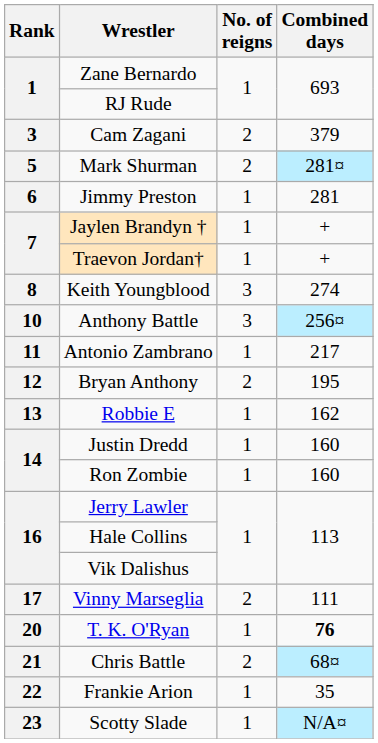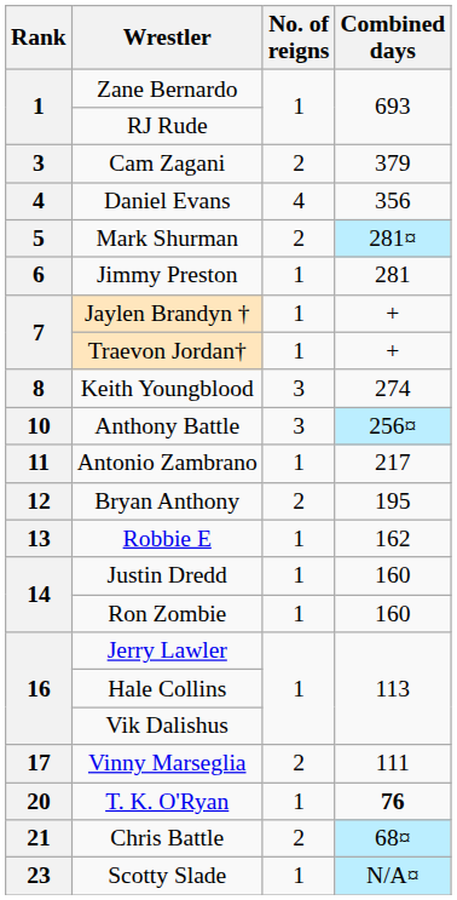 <table class="wikitable sortable" style="text-align: center">
 <tr>
 <th>Rank</th>
 <th>Wrestler</th>
 <th>No. of<br>reigns</th>
 <th>Combined<br>days</th>
 </tr>
 <tr>
 <th rowspan=2>1</th>
 <td>Zane Bernardo</td>
 <td rowspan=2>1</td>
 <td rowspan=2>693</td>
 </tr>
 <tr>
 <td>RJ Rude</td>
 </tr>
 <tr>
 <th>3</th>
 <td>Cam Zagani</td>
 <td>2</td>
 <td>379</td>
+</tr>
+<tr>
+<th>4</th>
+<td>Daniel Evans</td>
+<td>4</td>
+<td>356</td>
 </tr>
 <tr>
 <th>5</th>
 <td>Mark Shurman</td>
 <td>2</td>
 <td style="background-color:#bbeeff">281¤</td>
 </tr>
 <tr>
 <th>6</th>
 <td>Jimmy Preston</td>
 <td>1</td>
 <td>281</td>
 </tr>
 <tr>
 <th rowspan=2>7</th>
 <td style="background-color:#FFE6BD">Jaylen Brandyn †</td>
 <td>1</td>
 <td>+</td>
 </tr>
 <tr>
 <td style="background-color:#FFE6BD">Traevon Jordan†</td>
 <td>1</td>
 <td>+</td>
 </tr>
 <tr>
 <th>8</th>
 <td>Keith Youngblood</td>
 <td>3</td>
 <td>274</td>
 </tr>
 <tr>
 <th>10</th>
 <td>Anthony Battle</td>
 <td>3</td>
 <td style="background-color:#bbeeff">256¤</td>
 </tr>
 <tr>
 <th>11</th>
 <td>Antonio Zambrano</td>
 <td>1</td>
 <td>217</td>
 </tr>
 <tr>
 <th>12</th>
 <td>Bryan Anthony</td>
 <td>2</td>
 <td>195</td>
 </tr>
 <tr>
 <th>13</th>
 <td><a href='#'>Robbie E</a></td>
 <td>1</td>
 <td>162</td>
 </tr>
 <tr>
 <th rowspan=2>14</th>
 <td>Justin Dredd</td>
 <td>1</td>
 <td>160</td>
 </tr>
 <tr>
 <td>Ron Zombie</td>
 <td>1</td>
 <td>160</td>
 </tr>
 <tr>
 <th rowspan=3>16</th>
 <td><a href='#'>Jerry Lawler</a></td>
 <td rowspan=3>1</td>
 <td rowspan=3>113</td>
 </tr>
 <tr>
 <td>Hale Collins</td>
 </tr>
 <tr>
 <td>Vik Dalishus</td>
 </tr>
 <tr>
 <th>17</th>
 <td><a href='#'>Vinny Marseglia</a></td>
 <td>2</td>
 <td>111</td>
 </tr>
 <tr>
 <th>20</th>
 <td><a href='#'>T. K. O'Ryan</a></td>
 <td>1</td>
 <td><strong>76</strong></td>
 </tr>
 <tr>
 <th>21</th>
 <td>Chris Battle</td>
 <td>2</td>
 <td style="background-color:#bbeeff">68¤</td>
 </tr>
 <tr>
-<th>22</th>
-<td>Frankie Arion</td>
-<td>1</td>
-<td>35</td>
-</tr>
-<tr>
 <th>23</th>
 <td>Scotty Slade</td>
 <td>1</td>
 <td style="background-color:#bbeeff">N/A¤</td>
 </tr>
 </table>
